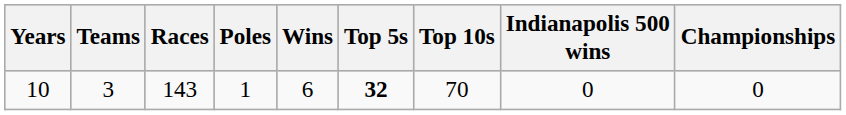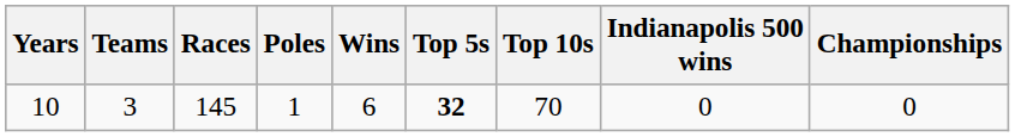 <table class="wikitable" style="text-align:center; font-size:90%">
 <tr>
 <th>Years</th>
 <th>Teams</th>
 <th>Races</th>
 <th>Poles</th>
 <th>Wins</th>
 <th>Top 5s</th>
 <th>Top 10s</th>
 <th>Indianapolis 500<br>wins</th>
 <th>Championships</th>
 </tr>
 <tr>
 <td>10</td>
 <td>3</td>
-<td>143</td>
+<td>145</td>
 <td>1</td>
 <td>6</td>
 <td><strong>32</strong></td>
 <td>70</td>
 <td>0</td>
 <td>0</td>
 </tr>
 </table>
